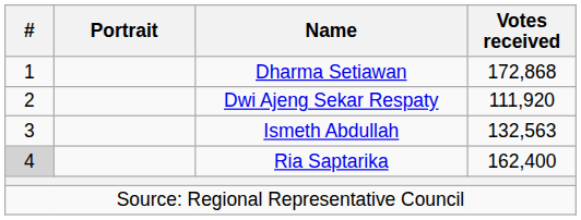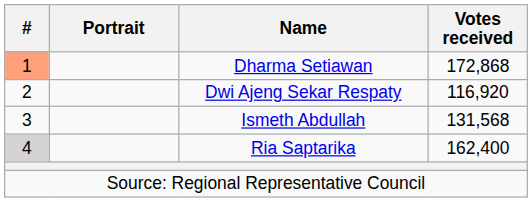 <table class="wikitable sortable" style="text-align:center; font-size: 0.9em;">
 <tr>
 <th width="30">#</th>
 <th width="100">Portrait</th>
 <th width="200">Name</th>
 <th width="75">Votes received</th>
 </tr>
 <tr>
-<td>1</td>
+<td style="background: lightsalmon;">1</td>
 <td></td>
 <td><a href='#'>Dharma Setiawan</a></td>
 <td>172,868</td>
 </tr>
 <tr>
 <td>2</td>
 <td></td>
 <td><a href='#'>Dwi Ajeng Sekar Respaty</a></td>
-<td>111,920</td>
+<td>116,920</td>
 </tr>
 <tr>
 <td>3</td>
 <td></td>
 <td><a href='#'>Ismeth Abdullah</a></td>
-<td>132,563</td>
+<td>131,568</td>
 </tr>
 <tr>
 <td style="background: lightgrey;">4</td>
 <td></td>
 <td><a href='#'>Ria Saptarika</a></td>
 <td>162,400</td>
 </tr>
 <tr>
 <th colspan="8"></th>
 </tr>
 <tr>
 <td colspan="8">Source: Regional Representative Council</td>
 </tr>
 </table>
